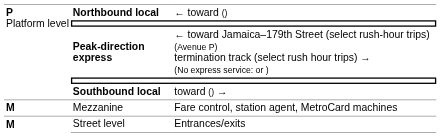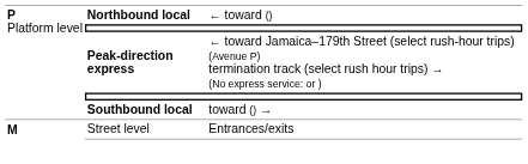 <table table border=0 cellspacing=0 cellpadding=3>
 <tr>
 <td style="border-top:solid 1px gray;" rowspan=5 valign=top><strong>P</strong><br>Platform level</td>
 <td style="border-top:solid 1px gray;"><span><strong>Northbound local</strong></span></td>
 <td style="border-top:solid 1px gray;">←  toward  <small>()</small></td>
 </tr>
 <tr>
 <td style="border-top:solid 2px black;border-right:solid 2px black;border-left:solid 2px black;border-bottom:solid 2px black;text-align:center;" colspan=2></td>
 </tr>
 <tr>
 <td><span><strong>Peak-direction express</strong></span></td>
 <td>←  toward Jamaica–179th Street (select rush-hour trips) <small>(Avenue P)</small><br>  termination track (select rush hour trips) →<br> <small>(No express service:  or )</small></td>
 </tr>
 <tr>
 <td style="border-top:solid 2px black;border-right:solid 2px black;border-left:solid 2px black;border-bottom:solid 2px black;text-align:center;" colspan=2></td>
 </tr>
 <tr>
 <td><span><strong>Southbound local</strong></span></td>
 <td>  toward  <small>()</small> →</td>
 </tr>
 <tr>
 <td style="border-top:solid 1px gray;"><strong>M</strong></td>
-<td style="border-top:solid 1px gray;">Mezzanine</td>
-<td style="border-top:solid 1px gray;">Fare control, station agent, MetroCard machines</td>
-</tr>
-<tr>
-<td style="border-top:solid 1px gray;"><strong>M</strong></td>
 <td style="border-top:solid 1px gray;border-bottom:solid 1px gray;" width=150>Street level</td>
 <td style="border-top:solid 1px gray;border-bottom:solid 1px gray;" width=400>Entrances/exits</td>
 </tr>
 </table>
